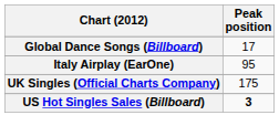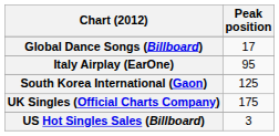 <table class="wikitable sortable plainrowheaders" style="text-align:center">
 <tr>
 <th scope="col">Chart (2012)</th>
 <th scope="col">Peak<br>position</th>
 </tr>
 <tr>
 </tr>
 <tr>
 </tr>
 <tr>
 </tr>
 <tr>
 </tr>
 <tr>
 <th scope="row">Global Dance Songs (<em><a href='#'>Billboard</a></em>)</th>
 <td>17</td>
 </tr>
 <tr>
 </tr>
 <tr>
 <th scope="row">Italy Airplay (EarOne)</th>
 <td>95</td>
 </tr>
 <tr>
 </tr>
 <tr>
 </tr>
 <tr>
+<th scope="row">South Korea International (<a href='#'>Gaon</a>)</th>
+<td>125</td>
+</tr>
+<tr>
 <th scope="row">UK Singles (<a href='#'>Official Charts Company</a>)</th>
 <td>175</td>
 </tr>
 <tr>
 </tr>
 <tr>
 </tr>
 <tr>
 <th scope="row">US <a href='#'>Hot Singles Sales</a> (<em>Billboard</em>)</th>
-<td><strong>3</strong></td>
+<td>3</td>
 </tr>
 </table>
